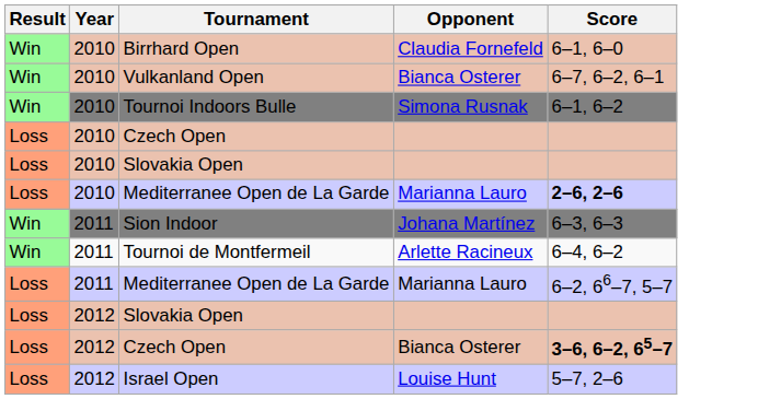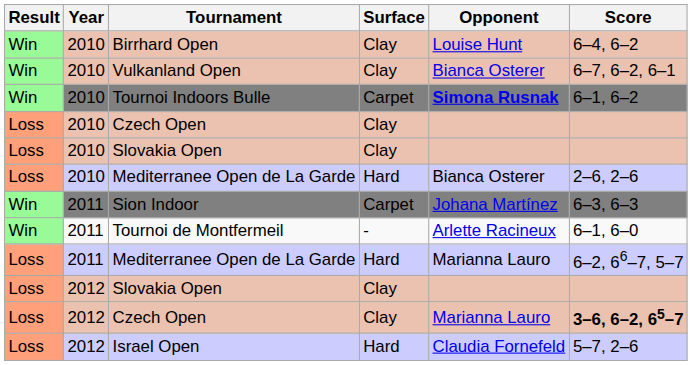 <table class="sortable wikitable">
 <tr>
 <th>Result</th>
 <th>Year</th>
 <th>Tournament</th>
+<th>Surface</th>
 <th>Opponent</th>
 <th class="unsortable">Score</th>
 </tr>
 <tr style="background:#ebc2af;">
 <td style="background:#98fb98;">Win</td>
 <td>2010</td>
 <td>Birrhard Open</td>
-<td> <a href='#'>Claudia Fornefeld</a></td>
-<td>6–1, 6–0</td>
+<td>Clay</td>
+<td> <a href='#'>Louise Hunt</a></td>
+<td>6–4, 6–2</td>
 </tr>
 <tr style="background:#ebc2af;">
 <td style="background:#98fb98;">Win</td>
 <td>2010</td>
 <td>Vulkanland Open</td>
+<td>Clay</td>
 <td> <a href='#'>Bianca Osterer</a></td>
 <td>6–7, 6–2, 6–1</td>
 </tr>
 <tr style="background:#808080;">
 <td style="background:#98fb98;">Win</td>
 <td>2010</td>
 <td>Tournoi Indoors Bulle</td>
-<td> <a href='#'>Simona Rusnak</a></td>
+<td>Carpet</td>
+<td><strong> <a href='#'>Simona Rusnak</a></strong></td>
 <td>6–1, 6–2</td>
 </tr>
 <tr style="background:#ebc2af;">
 <td style="background:#ffa07a;">Loss</td>
 <td>2010</td>
 <td>Czech Open</td>
+<td>Clay</td>
 <td></td>
 <td></td>
 </tr>
 <tr style="background:#ebc2af;">
 <td style="background:#ffa07a;">Loss</td>
 <td>2010</td>
 <td>Slovakia Open</td>
+<td>Clay</td>
 <td></td>
 <td></td>
 </tr>
 <tr style="background:#ccf;">
 <td style="background:#ffa07a;">Loss</td>
 <td>2010</td>
 <td>Mediterranee Open de La Garde</td>
-<td> <a href='#'>Marianna Lauro</a></td>
-<td><strong>2–6, 2–6</strong></td>
+<td>Hard</td>
+<td> Bianca Osterer</td>
+<td>2–6, 2–6</td>
 </tr>
 <tr style="background:#808080;">
 <td style="background:#98fb98;">Win</td>
 <td>2011</td>
 <td>Sion Indoor</td>
+<td>Carpet</td>
 <td> <a href='#'>Johana Martínez</a></td>
 <td>6–3, 6–3</td>
 </tr>
 <tr style="background:">
 <td style="background:#98fb98;">Win</td>
 <td>2011</td>
 <td>Tournoi de Montfermeil</td>
+<td>-</td>
 <td> <a href='#'>Arlette Racineux</a></td>
-<td>6–4, 6–2</td>
+<td>6–1, 6–0</td>
 </tr>
 <tr style="background:#ccf;">
 <td style="background:#ffa07a;">Loss</td>
 <td>2011</td>
 <td>Mediterranee Open de La Garde</td>
+<td>Hard</td>
 <td> Marianna Lauro</td>
 <td>6–2, 6<sup>6</sup>–7, 5–7</td>
 </tr>
 <tr style="background:#ebc2af;">
 <td style="background:#ffa07a;">Loss</td>
 <td>2012</td>
 <td>Slovakia Open</td>
+<td>Clay</td>
 <td></td>
 <td></td>
 </tr>
 <tr style="background:#ebc2af;">
 <td style="background:#ffa07a;">Loss</td>
 <td>2012</td>
 <td>Czech Open</td>
-<td> Bianca Osterer</td>
+<td>Clay</td>
+<td> <a href='#'>Marianna Lauro</a></td>
 <td><strong>3–6, 6–2, 6<sup>5</sup>–7</strong></td>
 </tr>
 <tr style="background:#ccf;">
 <td style="background:#ffa07a;">Loss</td>
 <td>2012</td>
 <td>Israel Open</td>
-<td> <a href='#'>Louise Hunt</a></td>
+<td>Hard</td>
+<td> <a href='#'>Claudia Fornefeld</a></td>
 <td>5–7, 2–6</td>
 </tr>
 </table>
